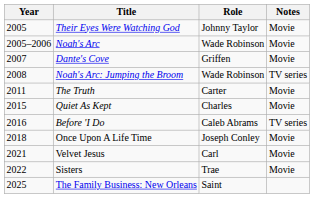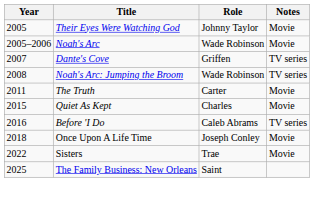 <table class="wikitable">
 <tr>
 <th>Year</th>
 <th>Title</th>
 <th>Role</th>
 <th>Notes</th>
 </tr>
 <tr>
 <td>2005</td>
 <td><em><a href='#'>Their Eyes Were Watching God</a></em></td>
 <td>Johnny Taylor</td>
 <td>Movie</td>
 </tr>
 <tr>
 <td>2005–2006</td>
 <td><em><a href='#'>Noah's Arc</a></em></td>
 <td>Wade Robinson</td>
 <td>Movie</td>
 </tr>
 <tr>
 <td>2007</td>
 <td><em><a href='#'>Dante's Cove</a></em></td>
 <td>Griffen</td>
-<td>Movie</td>
+<td>TV series</td>
 </tr>
 <tr>
 <td>2008</td>
 <td><em><a href='#'>Noah's Arc: Jumping the Broom</a></em></td>
 <td>Wade Robinson</td>
 <td>TV series</td>
 </tr>
 <tr>
 <td>2011</td>
 <td><em>The Truth</em></td>
 <td>Carter</td>
 <td>Movie</td>
 </tr>
 <tr>
 <td>2015</td>
 <td><em>Quiet As Kept</em></td>
 <td>Charles</td>
 <td>Movie</td>
 </tr>
 <tr>
 <td>2016</td>
 <td><em>Before 'I Do<strong></td>
 <td>Caleb Abrams</td>
 <td>TV series</td>
 </tr>
 <tr>
 <td>2018</td>
 <td></em>Once Upon A Life Time<em></td>
 <td>Joseph Conley</td>
 <td>Movie</td>
 </tr>
 <tr>
-<td>2021</td>
-<td></em>Velvet Jesus<em></td>
-<td>Carl</td>
-<td>Movie</td>
-</tr>
-<tr>
 <td>2022</td>
 <td></em>Sisters<em></td>
 <td>Trae</td>
 <td>Movie</td>
 </tr>
 <tr>
 <td>2025</td>
 <td></em><a href='#'>The Family Business: New Orleans</a><em></td>
 <td>Saint</td>
 <td></td>
 </tr>
 </table>
